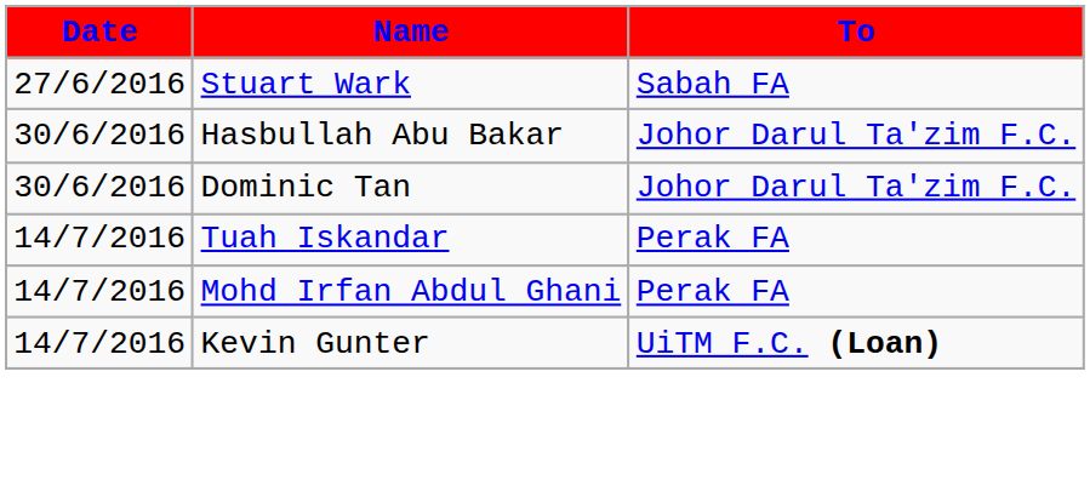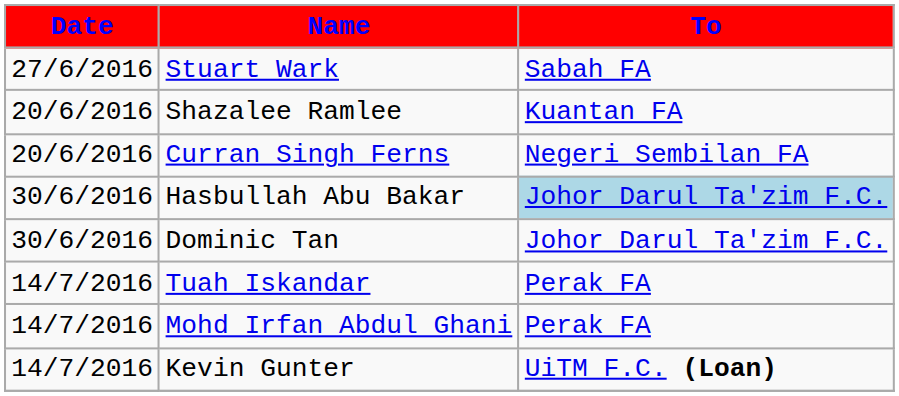 <table class="wikitable sortable">
 <tr>
 <th style="background:Red; color:Blue;">Date</th>
 <th style="background:Red; color:Blue;">Name</th>
 <th style="background:Red; color:Blue;">To</th>
 </tr>
 <tr>
 <td>27/6/2016</td>
 <td> <a href='#'>Stuart Wark</a></td>
 <td> <a href='#'>Sabah FA</a></td>
 </tr>
 <tr>
+<td>20/6/2016</td>
+<td> Shazalee Ramlee</td>
+<td> <a href='#'>Kuantan FA</a></td>
+</tr>
+<tr>
+<td>20/6/2016</td>
+<td> <a href='#'>Curran Singh Ferns</a></td>
+<td> <a href='#'>Negeri Sembilan FA</a></td>
+</tr>
+<tr>
 <td>30/6/2016</td>
 <td> Hasbullah Abu Bakar</td>
-<td> <a href='#'>Johor Darul Ta'zim F.C.</a></td>
+<td style="background: lightblue;"> <a href='#'>Johor Darul Ta'zim F.C.</a></td>
 </tr>
 <tr>
 <td>30/6/2016</td>
 <td> Dominic Tan</td>
 <td> <a href='#'>Johor Darul Ta'zim F.C.</a></td>
 </tr>
 <tr>
 <td>14/7/2016</td>
 <td> <a href='#'>Tuah Iskandar</a></td>
 <td> <a href='#'>Perak FA</a></td>
 </tr>
 <tr>
 <td>14/7/2016</td>
 <td> <a href='#'>Mohd Irfan Abdul Ghani</a></td>
 <td> <a href='#'>Perak FA</a></td>
 </tr>
 <tr>
 <td>14/7/2016</td>
 <td> Kevin Gunter</td>
 <td> <a href='#'>UiTM F.C.</a> <strong>(Loan)</strong></td>
 </tr>
 <tr>
 </tr>
 </table>
